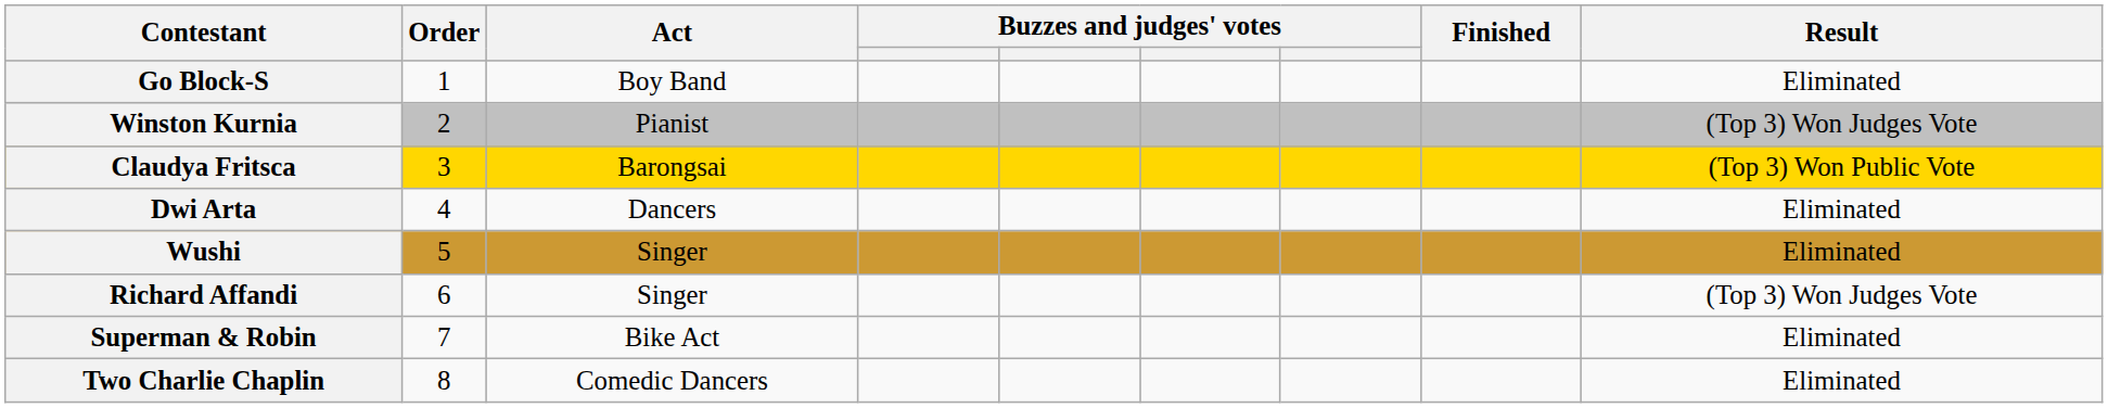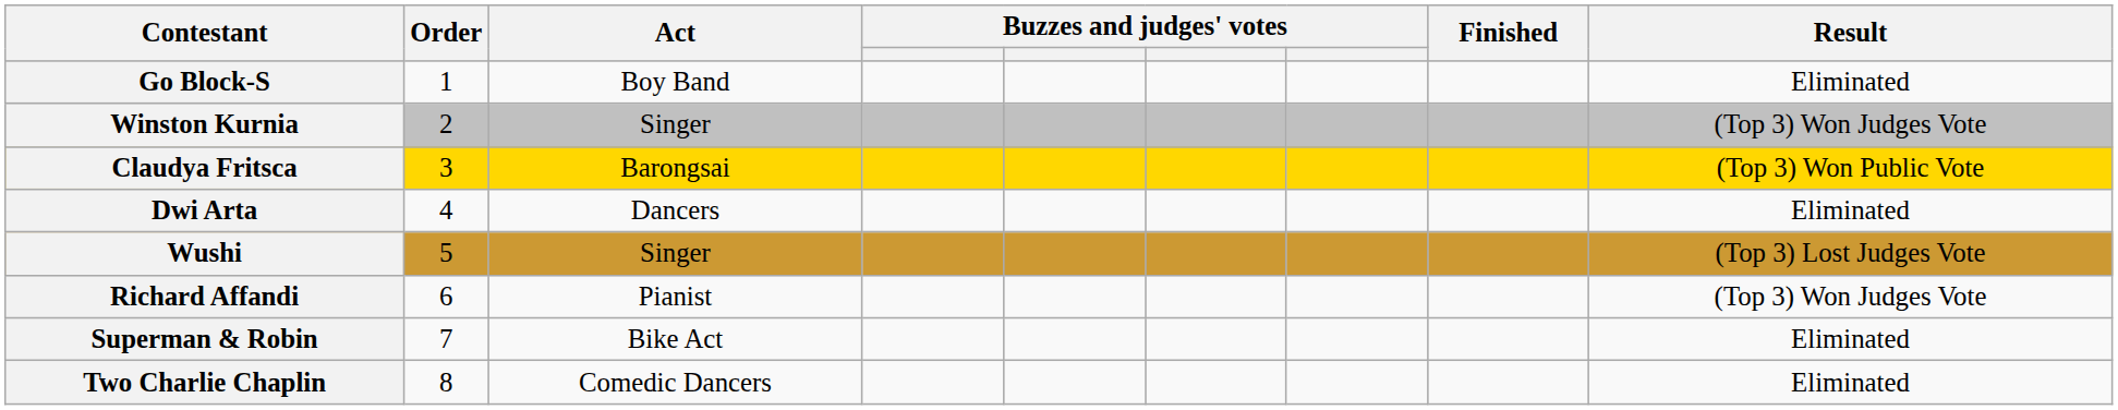 <table class="wikitable plainrowheaders sortable" style="text-align:center;">
 <tr>
 <th scope="col" rowspan="2" class="unsortable" style="width:17em;">Contestant</th>
 <th scope="col" rowspan="2" style="width:1em;">Order</th>
 <th scope="col" rowspan="2" class="unsortable" style="width:16em;">Act</th>
 <th colspan="4">Buzzes and judges' votes</th>
 <th scope="col" rowspan="2" style="width:6em;">Finished</th>
 <th scope="col" rowspan="2" style="width:23em;">Result</th>
 </tr>
 <tr>
 <th scope="col" style="width:6em;"></th>
 <th scope="col" style="width:6em;"></th>
 <th scope="col" style="width:6em;"></th>
 <th scope="col" style="width:6em;"></th>
 </tr>
 <tr>
 <th scope="row">Go Block-S</th>
 <td>1</td>
 <td>Boy Band</td>
 <td></td>
 <td></td>
 <td></td>
 <td></td>
 <td></td>
 <td>Eliminated</td>
 </tr>
 <tr bgcolor=silver>
 <th scope="row">Winston Kurnia</th>
 <td>2</td>
-<td>Pianist</td>
+<td>Singer</td>
 <td></td>
 <td></td>
 <td></td>
 <td></td>
 <td></td>
 <td>(Top 3) Won Judges Vote</td>
 </tr>
 <tr bgcolor=gold>
 <th scope="row">Claudya Fritsca</th>
 <td>3</td>
 <td>Barongsai</td>
 <td></td>
 <td></td>
 <td></td>
 <td></td>
 <td></td>
 <td>(Top 3) Won Public Vote</td>
 </tr>
 <tr>
 <th scope="row">Dwi Arta</th>
 <td>4</td>
 <td>Dancers</td>
 <td></td>
 <td></td>
 <td></td>
 <td></td>
 <td></td>
 <td>Eliminated</td>
 </tr>
 <tr bgcolor=#cc9933>
 <th scope="row">Wushi</th>
 <td>5</td>
 <td>Singer</td>
 <td></td>
 <td></td>
 <td></td>
 <td></td>
 <td></td>
-<td>Eliminated</td>
+<td>(Top 3) Lost Judges Vote</td>
 </tr>
 <tr>
 <th scope="row">Richard Affandi</th>
 <td>6</td>
-<td>Singer</td>
+<td>Pianist</td>
 <td></td>
 <td></td>
 <td></td>
 <td></td>
 <td></td>
 <td>(Top 3) Won Judges Vote</td>
 </tr>
 <tr>
 <th scope="row">Superman & Robin</th>
 <td>7</td>
 <td>Bike Act</td>
 <td></td>
 <td></td>
 <td></td>
 <td></td>
 <td></td>
 <td>Eliminated</td>
 </tr>
 <tr>
 <th scope="row">Two Charlie Chaplin</th>
 <td>8</td>
 <td>Comedic Dancers</td>
 <td></td>
 <td></td>
 <td></td>
 <td></td>
 <td></td>
 <td>Eliminated</td>
 </tr>
 </table>
